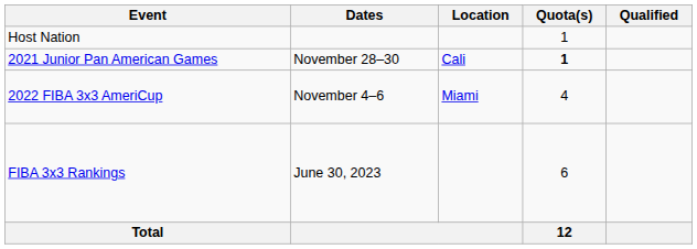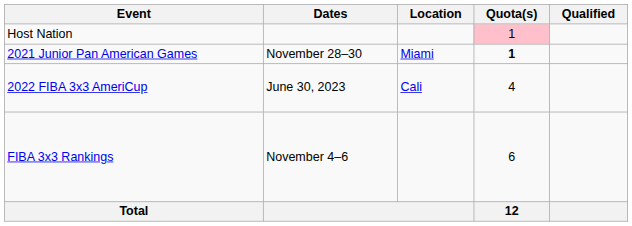 <table class="wikitable" width=800>
 <tr>
 <th>Event</th>
 <th>Dates</th>
 <th>Location</th>
 <th>Quota(s)</th>
 <th>Qualified</th>
 </tr>
 <tr>
 <td>Host Nation</td>
 <td></td>
 <td></td>
-<td align=center>1</td>
+<td align=center style="background: pink;">1</td>
 <td></td>
 </tr>
 <tr>
 <td><a href='#'>2021 Junior Pan American Games</a></td>
 <td>November 28–30</td>
-<td> <a href='#'>Cali</a></td>
+<td> <a href='#'>Miami</a></td>
 <td align=center><strong>1</strong></td>
 <td></td>
 </tr>
 <tr>
 <td><a href='#'>2022 FIBA 3x3 AmeriCup</a></td>
-<td>November 4–6</td>
-<td> <a href='#'>Miami</a></td>
+<td>June 30, 2023</td>
+<td> <a href='#'>Cali</a></td>
 <td align=center>4</td>
 <td><br><br><br></td>
 </tr>
 <tr>
 <td><a href='#'>FIBA 3x3 Rankings</a></td>
-<td>June 30, 2023</td>
+<td>November 4–6</td>
 <td></td>
 <td align=center>6</td>
 <td><s></s><br><br><br><br><br><br></td>
 </tr>
 <tr>
 <th>Total</th>
 <th colspan="2"></th>
 <th>12</th>
 <th></th>
 </tr>
 </table>
